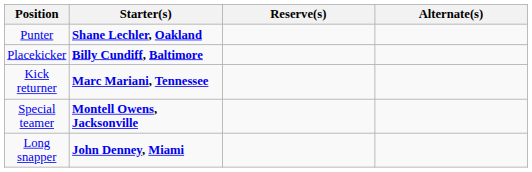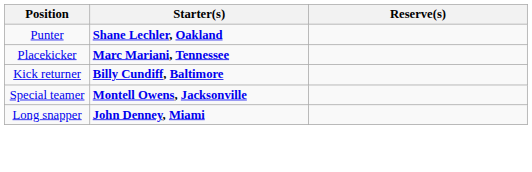 <table class="wikitable" width=75%>
 <tr>
 <th width=10%>Position</th>
 <th width=30%>Starter(s)</th>
 <th width=30%>Reserve(s)</th>
-<th width=30%>Alternate(s)</th>
 </tr>
 <tr>
 <td align=center><a href='#'>Punter</a></td>
 <td><strong> <a href='#'>Shane Lechler</a>, <a href='#'>Oakland</a></strong></td>
 <td></td>
-<td></td>
 </tr>
 <tr>
 <td align=center><a href='#'>Placekicker</a></td>
-<td><strong> <a href='#'>Billy Cundiff</a>, <a href='#'>Baltimore</a></strong></td>
-<td></td>
+<td><strong> <a href='#'>Marc Mariani</a>, <a href='#'>Tennessee</a></strong></td>
 <td></td>
 </tr>
 <tr>
 <td align=center><a href='#'>Kick returner</a></td>
-<td><strong> <a href='#'>Marc Mariani</a>, <a href='#'>Tennessee</a></strong></td>
-<td></td>
+<td><strong> <a href='#'>Billy Cundiff</a>, <a href='#'>Baltimore</a></strong></td>
 <td></td>
 </tr>
 <tr>
 <td align=center><a href='#'>Special teamer</a></td>
 <td><strong> <a href='#'>Montell Owens</a>, <a href='#'>Jacksonville</a></strong></td>
 <td></td>
-<td></td>
 </tr>
 <tr>
 <td align=center><a href='#'>Long snapper</a></td>
 <td><strong> <a href='#'>John Denney</a>, <a href='#'>Miami</a></strong></td>
 <td></td>
-<td></td>
 </tr>
 </table>
